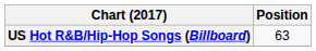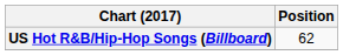 <table class="wikitable plainrowheaders sortable" style="text-align:center">
 <tr>
 <th scope="col">Chart (2017)</th>
 <th scope="col">Position</th>
 </tr>
 <tr>
 <th scope="row">US <a href='#'>Hot R&B/Hip-Hop Songs</a> (<a href='#'><em>Billboard</em></a>)</th>
-<td align="center">63</td>
+<td align="center">62</td>
 </tr>
 <tr>
 </tr>
 </table>
